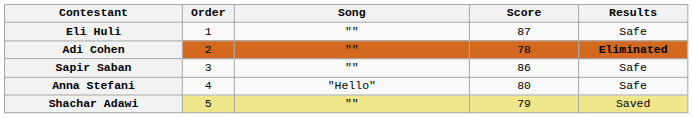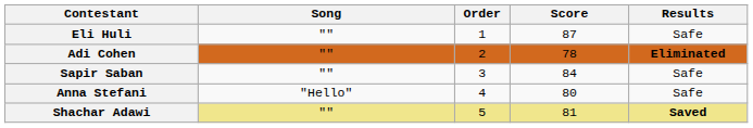 <table class="wikitable" style="text-align:center; font-size:85%">
 <tr>
 <th style="width:15em" scope="col">Contestant</th>
+<th style="width:20em" scope="col">Song</th>
 <th style="width:4em" scope="col">Order</th>
-<th style="width:20em" scope="col">Song</th>
 <th style="width:9em" scope="col">Score</th>
 <th style="width:9em" scope="col">Results</th>
 </tr>
 <tr>
 <th scope="row">Eli Huli</th>
+<td>""</td>
 <td>1</td>
-<td>""</td>
 <td>87</td>
 <td>Safe</td>
 </tr>
 <tr>
 <th scope="row">Adi Cohen</th>
+<td style="background:#D2691E;">""</td>
 <td style="background:#D2691E;">2</td>
-<td style="background:#D2691E;">""</td>
 <td style="background:#D2691E;">78</td>
 <td style="background:#D2691E;"><strong>Eliminated</strong></td>
 </tr>
 <tr>
 <th scope="row">Sapir Saban</th>
+<td>""</td>
 <td>3</td>
-<td>""</td>
-<td>86</td>
+<td>84</td>
 <td>Safe</td>
 </tr>
 <tr>
 <th scope="row">Anna Stefani</th>
+<td>"Hello"</td>
 <td>4</td>
-<td>"Hello"</td>
 <td>80</td>
 <td>Safe</td>
 </tr>
 <tr>
 <th scope="row">Shachar Adawi</th>
+<td style="background:#F0E68C">""</td>
 <td style="background:#F0E68C">5</td>
-<td style="background:#F0E68C">""</td>
-<td style="background:#F0E68C">79</td>
-<td style="background:#F0E68C">Saved</td>
+<td style="background:#F0E68C">81</td>
+<td style="background:#F0E68C"><strong>Saved</strong></td>
 </tr>
 </table>
